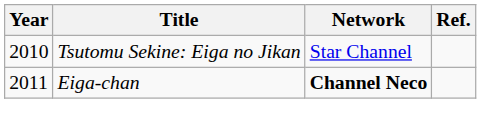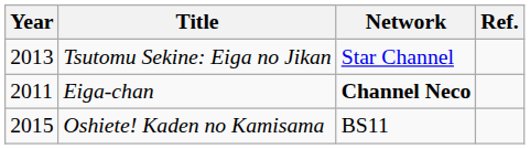 <table class="wikitable">
 <tr>
 <th>Year</th>
 <th>Title</th>
 <th>Network</th>
 <th>Ref.</th>
 </tr>
 <tr>
-<td>2010</td>
+<td>2013</td>
 <td><em>Tsutomu Sekine: Eiga no Jikan</em></td>
 <td><a href='#'>Star Channel</a></td>
 <td></td>
 </tr>
 <tr>
 <td>2011</td>
 <td><em>Eiga-chan</em></td>
 <td><strong>Channel Neco</strong></td>
 <td></td>
 </tr>
+<tr>
+<td>2015</td>
+<td><em>Oshiete! Kaden no Kamisama</em></td>
+<td>BS11</td>
+<td></td>
+</tr>
 </table>
